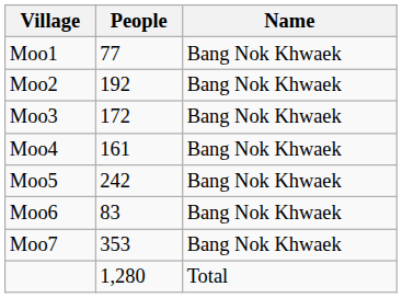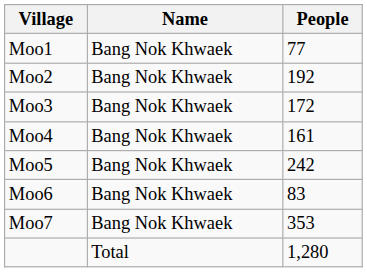 <table class="wikitable" style="width:50%;">
 <tr>
 <th>Village</th>
+<th>Name</th>
 <th>People</th>
-<th>Name</th>
 </tr>
 <tr>
 <td>Moo1</td>
+<td>Bang Nok Khwaek</td>
 <td>77</td>
-<td>Bang Nok Khwaek</td>
 </tr>
 <tr>
 <td>Moo2</td>
+<td>Bang Nok Khwaek</td>
 <td>192</td>
-<td>Bang Nok Khwaek</td>
 </tr>
 <tr>
 <td>Moo3</td>
+<td>Bang Nok Khwaek</td>
 <td>172</td>
-<td>Bang Nok Khwaek</td>
 </tr>
 <tr>
 <td>Moo4</td>
+<td>Bang Nok Khwaek</td>
 <td>161</td>
-<td>Bang Nok Khwaek</td>
 </tr>
 <tr>
 <td>Moo5</td>
+<td>Bang Nok Khwaek</td>
 <td>242</td>
-<td>Bang Nok Khwaek</td>
 </tr>
 <tr>
 <td>Moo6</td>
+<td>Bang Nok Khwaek</td>
 <td>83</td>
-<td>Bang Nok Khwaek</td>
 </tr>
 <tr>
 <td>Moo7</td>
+<td>Bang Nok Khwaek</td>
 <td>353</td>
-<td>Bang Nok Khwaek</td>
 </tr>
 <tr>
 <td></td>
+<td>Total</td>
 <td>1,280</td>
-<td>Total</td>
 </tr>
 </table>
